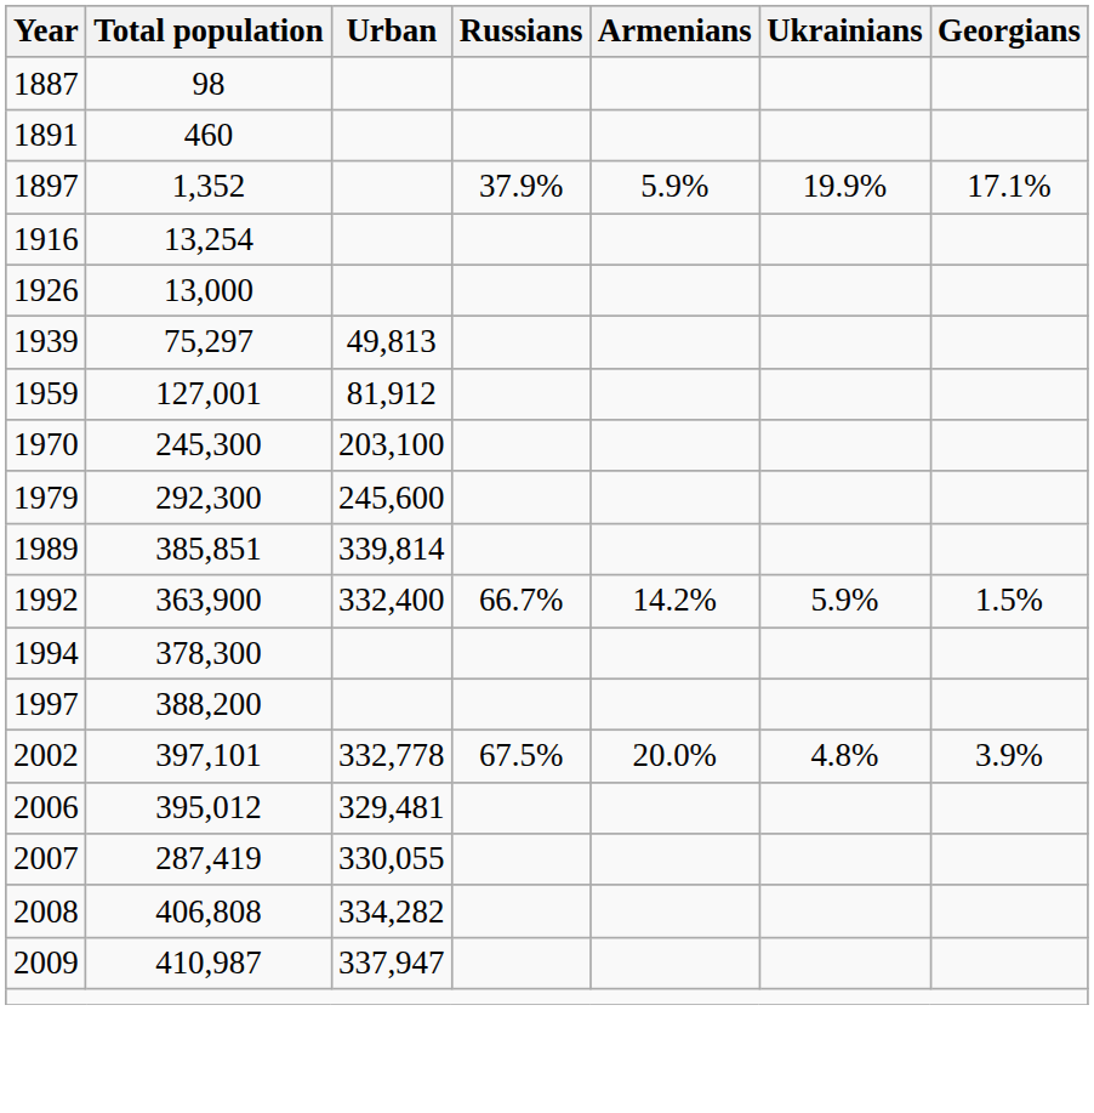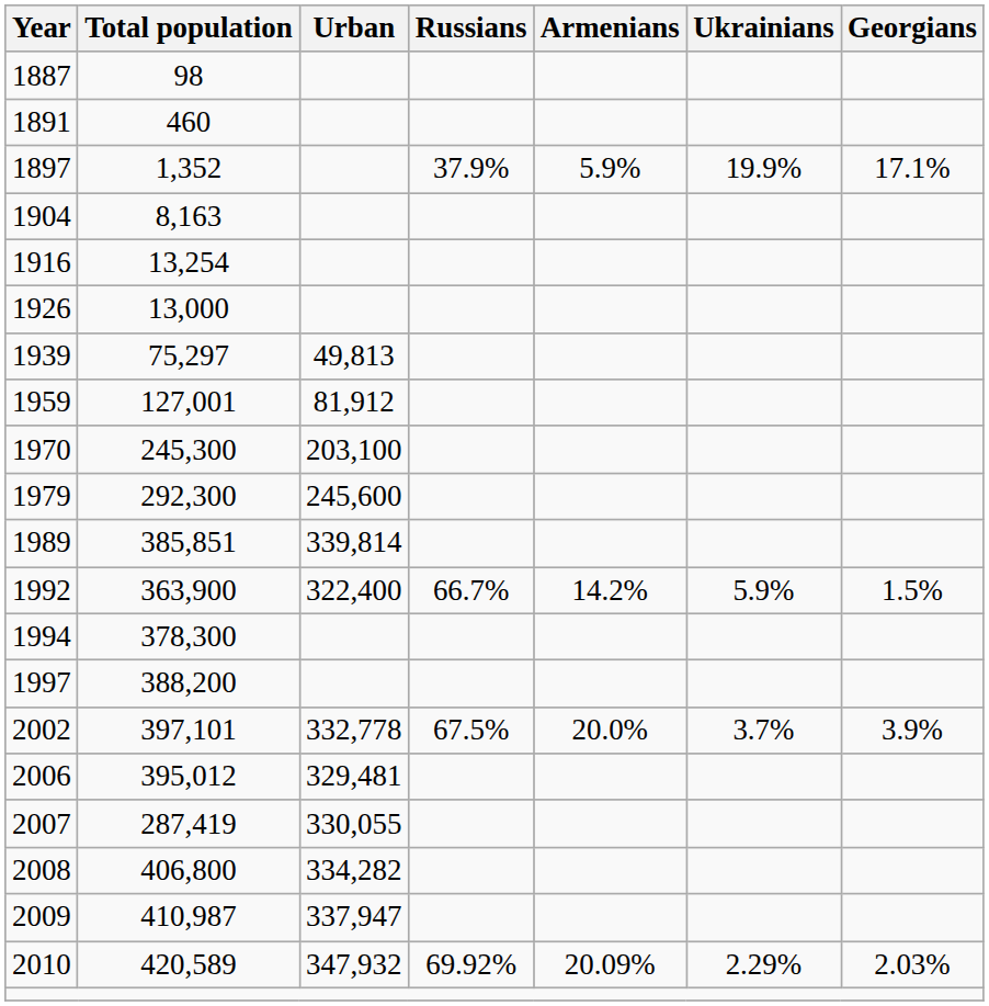 <table class="wikitable" style="text-align:center">
 <tr>
 <th>Year</th>
 <th>Total population</th>
 <th>Urban</th>
 <th>Russians</th>
 <th>Armenians</th>
 <th>Ukrainians</th>
 <th>Georgians</th>
 </tr>
 <tr>
 <td>1887</td>
 <td>98</td>
 <td></td>
 <td></td>
 <td></td>
 <td></td>
 <td></td>
 </tr>
 <tr>
 <td>1891</td>
 <td>460</td>
 <td></td>
 <td></td>
 <td></td>
 <td></td>
 <td></td>
 </tr>
 <tr>
 <td>1897</td>
 <td>1,352</td>
 <td></td>
 <td>37.9%</td>
 <td>5.9%</td>
 <td>19.9%</td>
 <td>17.1%</td>
+</tr>
+<tr>
+<td>1904</td>
+<td>8,163</td>
+<td></td>
+<td></td>
+<td></td>
+<td></td>
+<td></td>
 </tr>
 <tr>
 <td>1916</td>
 <td>13,254</td>
 <td></td>
 <td></td>
 <td></td>
 <td></td>
 <td></td>
 </tr>
 <tr>
 <td>1926</td>
 <td>13,000</td>
 <td></td>
 <td></td>
 <td></td>
 <td></td>
 <td></td>
 </tr>
 <tr>
 <td>1939</td>
 <td>75,297</td>
 <td>49,813</td>
 <td></td>
 <td></td>
 <td></td>
 <td></td>
 </tr>
 <tr>
 <td>1959</td>
 <td>127,001</td>
 <td>81,912</td>
 <td></td>
 <td></td>
 <td></td>
 <td></td>
 </tr>
 <tr>
 <td>1970</td>
 <td>245,300</td>
 <td>203,100</td>
 <td></td>
 <td></td>
 <td></td>
 <td></td>
 </tr>
 <tr>
 <td>1979</td>
 <td>292,300</td>
 <td>245,600</td>
 <td></td>
 <td></td>
 <td></td>
 <td></td>
 </tr>
 <tr>
 <td>1989</td>
 <td>385,851</td>
 <td>339,814</td>
 <td></td>
 <td></td>
 <td></td>
 <td></td>
 </tr>
 <tr>
 <td>1992</td>
 <td>363,900</td>
-<td>332,400</td>
+<td>322,400</td>
 <td>66.7%</td>
 <td>14.2%</td>
 <td>5.9%</td>
 <td>1.5%</td>
 </tr>
 <tr>
 <td>1994</td>
 <td>378,300</td>
 <td></td>
 <td></td>
 <td></td>
 <td></td>
 <td></td>
 </tr>
 <tr>
 <td>1997</td>
 <td>388,200</td>
 <td></td>
 <td></td>
 <td></td>
 <td></td>
 <td></td>
 </tr>
 <tr>
 <td>2002</td>
 <td>397,101</td>
 <td>332,778</td>
 <td>67.5%</td>
 <td>20.0%</td>
-<td>4.8%</td>
+<td>3.7%</td>
 <td>3.9%</td>
 </tr>
 <tr>
 <td>2006</td>
 <td>395,012</td>
 <td>329,481</td>
 <td></td>
 <td></td>
 <td></td>
 <td></td>
 </tr>
 <tr>
 <td>2007</td>
 <td>287,419</td>
 <td>330,055</td>
 <td></td>
 <td></td>
 <td></td>
 <td></td>
 </tr>
 <tr>
 <td>2008</td>
-<td>406,808</td>
+<td>406,800</td>
 <td>334,282</td>
 <td></td>
 <td></td>
 <td></td>
 <td></td>
 </tr>
 <tr>
 <td>2009</td>
 <td>410,987</td>
 <td>337,947</td>
 <td></td>
 <td></td>
 <td></td>
 <td></td>
 </tr>
 <tr>
+<td>2010</td>
+<td>420,589</td>
+<td>347,932</td>
+<td>69.92%</td>
+<td>20.09%</td>
+<td>2.29%</td>
+<td>2.03%</td>
+</tr>
+<tr>
 <td colspan=7></td>
 </tr>
 </table>
